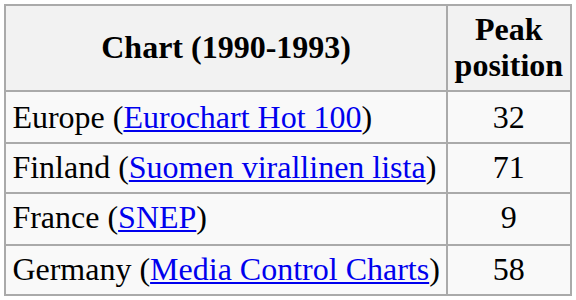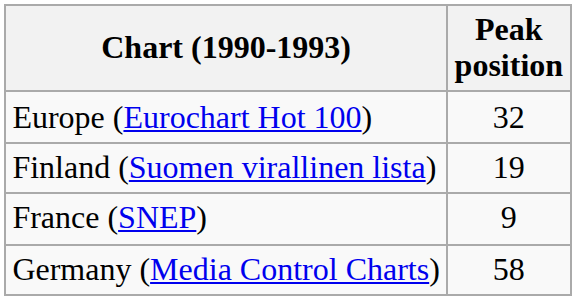 <table class="wikitable">
 <tr>
 <th align="left">Chart (1990-1993)</th>
 <th align="center">Peak<br>position</th>
 </tr>
 <tr>
 <td align="left">Europe (<a href='#'>Eurochart Hot 100</a>)</td>
 <td align="center">32</td>
 </tr>
 <tr>
 <td align="left">Finland (<a href='#'>Suomen virallinen lista</a>)</td>
-<td align="center">71</td>
+<td align="center">19</td>
 </tr>
 <tr>
 <td align="left">France (<a href='#'>SNEP</a>)</td>
 <td align="center">9</td>
 </tr>
 <tr>
 <td align="left">Germany (<a href='#'>Media Control Charts</a>)</td>
 <td align="center">58</td>
 </tr>
 <tr>
 </tr>
 </table>
